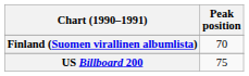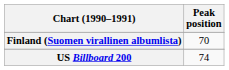 <table class="wikitable sortable plainrowheaders" style="text-align:center">
 <tr>
 <th scope="col">Chart (1990–1991)</th>
 <th scope="col">Peak<br>position</th>
 </tr>
 <tr>
 </tr>
 <tr>
 </tr>
 <tr>
 <th scope="row">Finland (<a href='#'>Suomen virallinen albumlista</a>)</th>
 <td>70</td>
 </tr>
 <tr>
 </tr>
 <tr>
 </tr>
 <tr>
 <th scope="row">US <a href='#'><em>Billboard</em> 200</a></th>
-<td>75</td>
+<td>74</td>
 </tr>
 </table>
